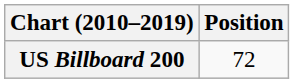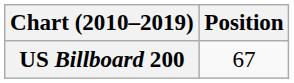 <table class="wikitable plainrowheaders" style="text-align:center">
 <tr>
 <th scope="col">Chart (2010–2019)</th>
 <th scope="col">Position</th>
 </tr>
 <tr>
 <th scope="row">US <em>Billboard</em> 200</th>
-<td>72</td>
+<td>67</td>
 </tr>
 </table>
